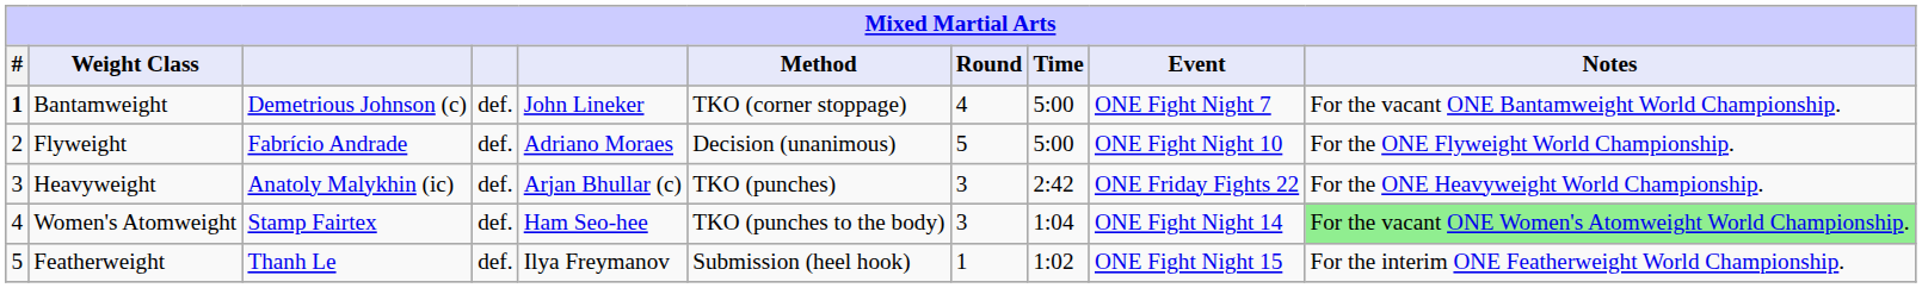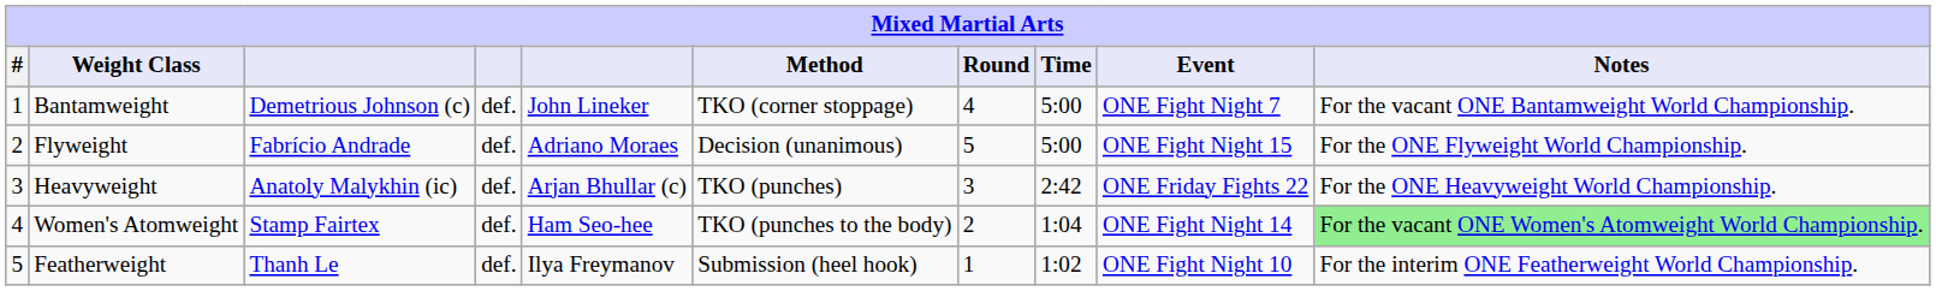 <table class="wikitable" style="font-size: 75%;">
 <tr>
 <th colspan="10" style="background-color: #ccf; color: #000080; text-align: center;"><strong><a href='#'>Mixed Martial Arts</a></strong></th>
 </tr>
 <tr>
 <th scope="col">#</th>
 <th colspan="1" style="background-color: #E6E8FA; color: #000000; text-align: center;">Weight Class</th>
 <th colspan="1" style="background-color: #E6E8FA; color: #000000; text-align: center;"></th>
 <th colspan="1" style="background-color: #E6E8FA; color: #000000; text-align: center;"></th>
 <th colspan="1" style="background-color: #E6E8FA; color: #000000; text-align: center;"></th>
 <th colspan="1" style="background-color: #E6E8FA; color: #000000; text-align: center;">Method</th>
 <th colspan="1" style="background-color: #E6E8FA; color: #000000; text-align: center;">Round</th>
 <th colspan="1" style="background-color: #E6E8FA; color: #000000; text-align: center;">Time</th>
 <th colspan="1" style="background-color: #E6E8FA; color: #000000; text-align: center;">Event</th>
 <th colspan="1" style="background-color: #E6E8FA; color: #000000; text-align: center;">Notes</th>
 </tr>
 <tr>
-<td><strong>1</strong></td>
+<td>1</td>
 <td>Bantamweight</td>
 <td><a href='#'>Demetrious Johnson</a> (c)</td>
 <td>def.</td>
 <td><a href='#'>John Lineker</a></td>
 <td>TKO (corner stoppage)</td>
 <td>4</td>
 <td>5:00</td>
 <td><a href='#'>ONE Fight Night 7</a></td>
 <td>For the vacant <a href='#'>ONE Bantamweight World Championship</a>.</td>
 </tr>
 <tr>
 <td>2</td>
 <td>Flyweight</td>
 <td><a href='#'>Fabrício Andrade</a></td>
 <td>def.</td>
 <td><a href='#'>Adriano Moraes</a></td>
 <td>Decision (unanimous)</td>
 <td>5</td>
 <td>5:00</td>
-<td><a href='#'>ONE Fight Night 10</a></td>
+<td><a href='#'>ONE Fight Night 15</a></td>
 <td>For the <a href='#'>ONE Flyweight World Championship</a>.</td>
 </tr>
 <tr>
 <td>3</td>
 <td>Heavyweight</td>
 <td><a href='#'>Anatoly Malykhin</a> (ic)</td>
 <td>def.</td>
 <td><a href='#'>Arjan Bhullar</a> (c)</td>
 <td>TKO (punches)</td>
 <td>3</td>
 <td>2:42</td>
 <td><a href='#'>ONE Friday Fights 22</a></td>
 <td>For the <a href='#'>ONE Heavyweight World Championship</a>.</td>
 </tr>
 <tr>
 <td>4</td>
 <td>Women's Atomweight</td>
 <td><a href='#'>Stamp Fairtex</a></td>
 <td>def.</td>
 <td><a href='#'>Ham Seo-hee</a></td>
 <td>TKO (punches to the body)</td>
-<td>3</td>
+<td>2</td>
 <td>1:04</td>
 <td><a href='#'>ONE Fight Night 14</a></td>
 <td style="background: lightgreen;">For the vacant <a href='#'>ONE Women's Atomweight World Championship</a>.</td>
 </tr>
 <tr>
 <td>5</td>
 <td>Featherweight</td>
 <td><a href='#'>Thanh Le</a></td>
 <td>def.</td>
 <td>Ilya Freymanov</td>
 <td>Submission (heel hook)</td>
 <td>1</td>
 <td>1:02</td>
-<td><a href='#'>ONE Fight Night 15</a></td>
+<td><a href='#'>ONE Fight Night 10</a></td>
 <td>For the interim <a href='#'>ONE Featherweight World Championship</a>.</td>
 </tr>
 </table>
